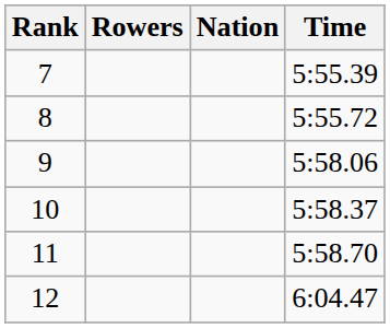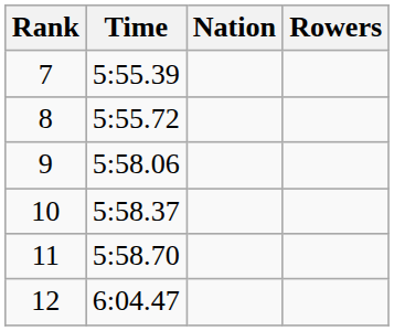 <table class="wikitable sortable" style="text-align:center">
 <tr>
 <th>Rank</th>
+<th>Time</th>
+<th>Nation</th>
 <th>Rowers</th>
-<th>Nation</th>
-<th>Time</th>
 </tr>
 <tr>
 <td>7</td>
+<td>5:55.39</td>
+<td align=left></td>
 <td align=left data-sort-value="Cieślakowski, Sławomir"></td>
-<td align=left></td>
-<td>5:55.39</td>
 </tr>
 <tr>
 <td>8</td>
+<td>5:55.72</td>
+<td align=left></td>
 <td align=left data-sort-value="Bakker, Robert"></td>
-<td align=left></td>
-<td>5:55.72</td>
 </tr>
 <tr>
 <td>9</td>
+<td>5:58.06</td>
+<td align=left></td>
 <td align=left data-sort-value="Douma, Paul"></td>
-<td align=left></td>
-<td>5:58.06</td>
 </tr>
 <tr>
 <td>10</td>
+<td>5:58.37</td>
+<td align=left></td>
 <td align=left data-sort-value="Dózsa, Ferenc"></td>
-<td align=left></td>
-<td>5:58.37</td>
 </tr>
 <tr>
 <td>11</td>
+<td>5:58.70</td>
+<td align=left></td>
 <td align=left data-sort-value="Chalupa Jr., Václav"></td>
-<td align=left></td>
-<td>5:58.70</td>
 </tr>
 <tr>
 <td>12</td>
+<td>6:04.47</td>
+<td align=left></td>
 <td align=left data-sort-value="D'Andrilli, Rubén"></td>
-<td align=left></td>
-<td>6:04.47</td>
 </tr>
 </table>
